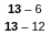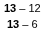 <table style="text-align:center">
 <tr>
 <th width=200></th>
 <th width=100></th>
 <th width=200></th>
 </tr>
 <tr>
 <td align=right><strong></strong></td>
-<td><strong>13</strong> – 6</td>
+<td><strong>13</strong> – 12</td>
 <td align=left></td>
 </tr>
 <tr>
 <td align=right><strong></strong></td>
-<td><strong>13</strong> – 12</td>
+<td><strong>13</strong> – 6</td>
 <td align=left></td>
 </tr>
 </table>
